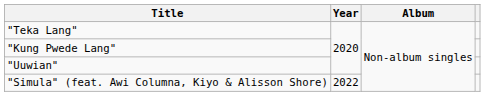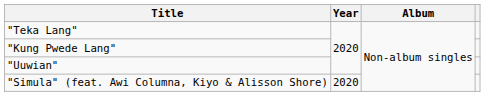 <table class="wikitable">
 <tr>
 <th>Title</th>
 <th>Year</th>
 <th>Album</th>
 <th></th>
 </tr>
 <tr>
 <td>"Teka Lang"</td>
 <td rowspan="3">2020</td>
 <td rowspan="4">Non-album singles</td>
 <td></td>
 </tr>
 <tr>
 <td>"Kung Pwede Lang"</td>
 <td></td>
 </tr>
 <tr>
 <td>"Uuwian"</td>
 <td></td>
 </tr>
 <tr>
 <td>"Simula" (feat. Awi Columna, Kiyo & Alisson Shore)</td>
-<td>2022</td>
+<td>2020</td>
 <td></td>
 </tr>
 </table>
